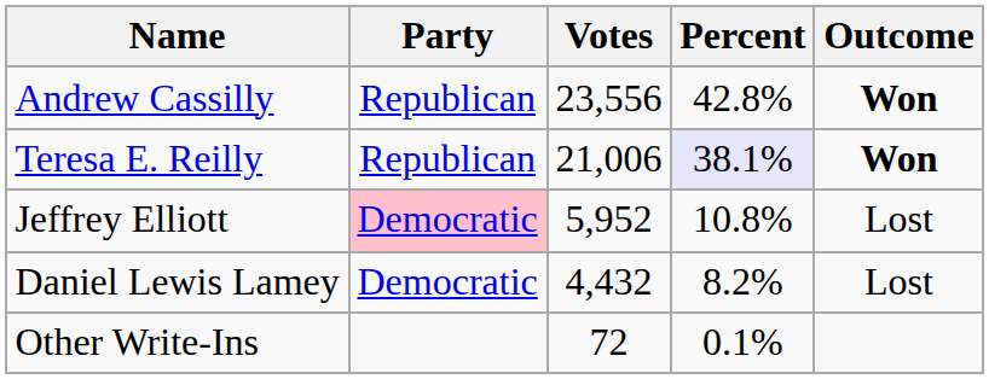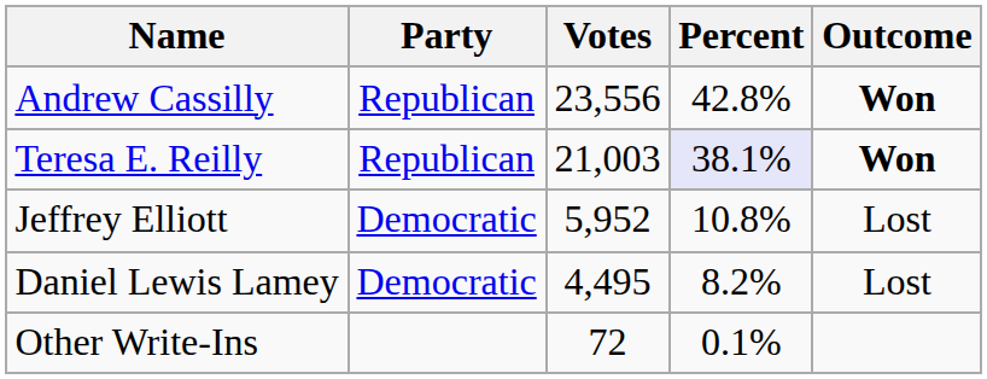 <table class=wikitable style="text-align:center">
 <tr>
 <th>Name</th>
 <th>Party</th>
 <th>Votes</th>
 <th>Percent</th>
 <th>Outcome</th>
 </tr>
 <tr>
 </tr>
 <tr>
 <td align=left><a href='#'>Andrew Cassilly</a></td>
 <td><a href='#'>Republican</a></td>
 <td>23,556</td>
 <td>42.8%</td>
 <td><strong>Won</strong></td>
 </tr>
 <tr>
 </tr>
 <tr>
 <td align=left><a href='#'>Teresa E. Reilly</a></td>
 <td><a href='#'>Republican</a></td>
-<td>21,006</td>
+<td>21,003</td>
 <td style="background: lavender;">38.1%</td>
 <td><strong>Won</strong></td>
 </tr>
 <tr>
 </tr>
 <tr>
 <td align=left>Jeffrey Elliott</td>
-<td style="background: pink;"><a href='#'>Democratic</a></td>
+<td><a href='#'>Democratic</a></td>
 <td>5,952</td>
 <td>10.8%</td>
 <td>Lost</td>
 </tr>
 <tr>
 </tr>
 <tr>
 <td align=left>Daniel Lewis Lamey</td>
 <td><a href='#'>Democratic</a></td>
-<td>4,432</td>
+<td>4,495</td>
 <td>8.2%</td>
 <td>Lost</td>
 </tr>
 <tr>
 <td align=left>Other Write-Ins</td>
 <td></td>
 <td>72</td>
 <td>0.1%</td>
 <td></td>
 </tr>
 </table>
